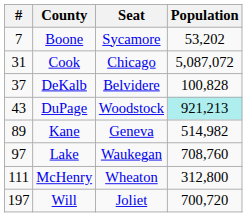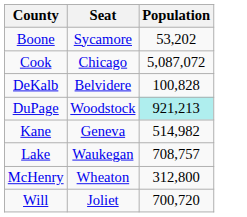 <table class="wikitable sortable" style="text-align:center;">
 <tr>
-<th>#</th>
 <th>County</th>
 <th>Seat</th>
 <th>Population</th>
 </tr>
 <tr>
-<td>7</td>
 <td><a href='#'>Boone</a></td>
 <td><a href='#'>Sycamore</a></td>
 <td>53,202</td>
 </tr>
 <tr>
-<td>31</td>
 <td><a href='#'>Cook</a></td>
 <td><a href='#'>Chicago</a></td>
 <td>5,087,072</td>
 </tr>
 <tr>
-<td>37</td>
 <td><a href='#'>DeKalb</a></td>
 <td><a href='#'>Belvidere</a></td>
 <td>100,828</td>
 </tr>
 <tr>
-<td>43</td>
 <td><a href='#'>DuPage</a></td>
 <td><a href='#'>Woodstock</a></td>
 <td style="background: paleturquoise;">921,213</td>
 </tr>
 <tr>
-<td>89</td>
 <td><a href='#'>Kane</a></td>
 <td><a href='#'>Geneva</a></td>
 <td>514,982</td>
 </tr>
 <tr>
-<td>97</td>
 <td><a href='#'>Lake</a></td>
 <td><a href='#'>Waukegan</a></td>
-<td>708,760</td>
+<td>708,757</td>
 </tr>
 <tr>
-<td>111</td>
 <td><a href='#'>McHenry</a></td>
 <td><a href='#'>Wheaton</a></td>
 <td>312,800</td>
 </tr>
 <tr>
-<td>197</td>
 <td><a href='#'>Will</a></td>
 <td><a href='#'>Joliet</a></td>
 <td>700,720</td>
 </tr>
 </table>
